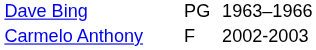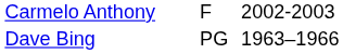 <table style="border:'1' 'solid' 'gray' " width="300" style="text-align:center">
 <tr>
+</tr>
+<tr>
+<td><a href='#'>Carmelo Anthony</a></td>
+<td>F</td>
+<td>2002-2003</td>
 </tr>
 <tr>
 <td><a href='#'>Dave Bing</a></td>
 <td>PG</td>
 <td>1963–1966</td>
 </tr>
-<tr>
-<td><a href='#'>Carmelo Anthony</a></td>
-<td>F</td>
-<td>2002-2003</td>
-</tr>
 </table>
